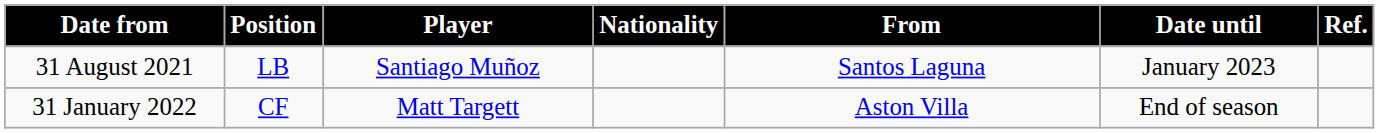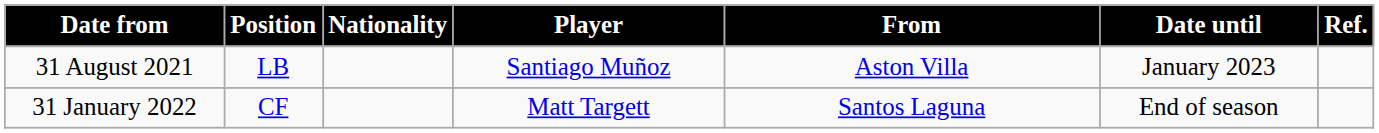 <table class="wikitable" style="text-align:center;font-size:90%">
 <tr>
 <th style="background:black;color:#FFFFFF;width:120px">Date from</th>
 <th style="background:black;color:#FFFFFF;width:50px">Position</th>
+<th style="background:black;color:#FFFFFF;width:50px">Nationality</th>
 <th style="background:black;color:#FFFFFF;width:150px">Player</th>
-<th style="background:black;color:#FFFFFF;width:50px">Nationality</th>
 <th style="background:black;color:#FFFFFF;width:210px">From</th>
 <th style="background:black;color:#FFFFFF;width:120px">Date until</th>
 <th style="background:black;color:#FFFFFF;width:25px">Ref.</th>
 </tr>
 <tr>
 <td>31 August 2021</td>
 <td><a href='#'>LB</a></td>
+<td></td>
 <td><a href='#'>Santiago Muñoz</a></td>
-<td></td>
-<td> <a href='#'>Santos Laguna</a></td>
+<td> <a href='#'>Aston Villa</a></td>
 <td>January 2023</td>
 <td></td>
 </tr>
 <tr>
 <td>31 January 2022</td>
 <td><a href='#'>CF</a></td>
+<td></td>
 <td><a href='#'>Matt Targett</a></td>
-<td></td>
-<td> <a href='#'>Aston Villa</a></td>
+<td> <a href='#'>Santos Laguna</a></td>
 <td>End of season</td>
 <td></td>
 </tr>
 </table>
